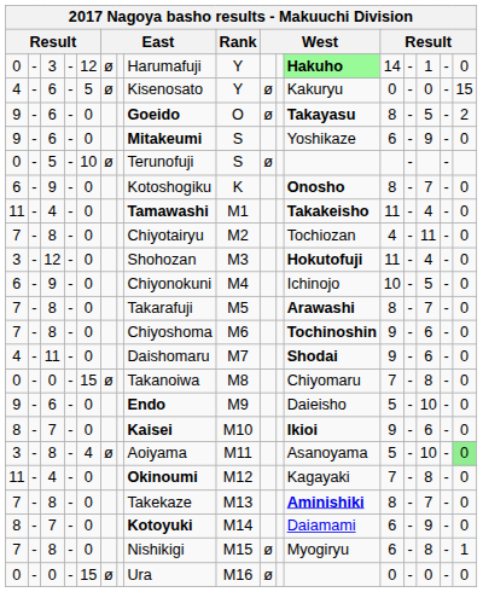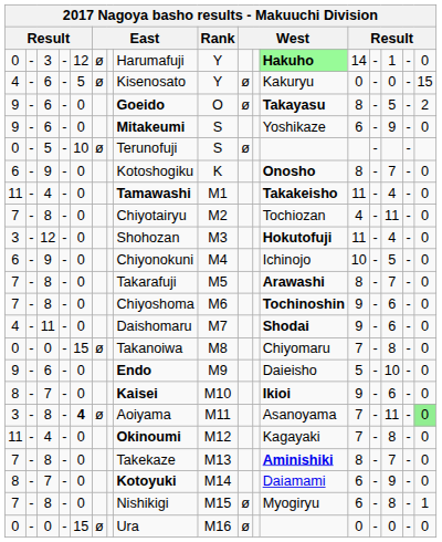 <table class="wikitable">
 <tr>
 <th colspan="17">2017 Nagoya basho results - Makuuchi Division</th>
 </tr>
 <tr>
 <th colspan="5">Result</th>
 <th colspan="3">East</th>
 <th>Rank</th>
 <th colspan="3">West</th>
 <th colspan="5">Result</th>
 </tr>
 <tr>
 <td align=center>0</td>
 <td align=center>-</td>
 <td align=center>3</td>
 <td align=center>-</td>
 <td align=center>12</td>
 <td align=center>ø</td>
 <td align=center></td>
 <td>Harumafuji</td>
 <td align=center>Y</td>
 <td align=center></td>
 <td align=center></td>
 <td style="background: PaleGreen;"><strong>Hakuho</strong></td>
 <td align=center>14</td>
 <td align=center>-</td>
 <td align=center>1</td>
 <td align=center>-</td>
 <td align=center>0</td>
 </tr>
 <tr>
 <td align=center>4</td>
 <td align=center>-</td>
 <td align=center>6</td>
 <td align=center>-</td>
 <td align=center>5</td>
 <td align=center>ø</td>
 <td align=center></td>
 <td>Kisenosato</td>
 <td align=center>Y</td>
 <td align=center>ø</td>
 <td align=center></td>
 <td>Kakuryu</td>
 <td align=center>0</td>
 <td align=center>-</td>
 <td align=center>0</td>
 <td align=center>-</td>
 <td align=center>15</td>
 </tr>
 <tr>
 <td align=center>9</td>
 <td align=center>-</td>
 <td align=center>6</td>
 <td align=center>-</td>
 <td align=center>0</td>
 <td align=center></td>
 <td align=center></td>
 <td><strong>Goeido</strong></td>
 <td align=center>O</td>
 <td align=center>ø</td>
 <td align=center></td>
 <td><strong>Takayasu</strong></td>
 <td align=center>8</td>
 <td align=center>-</td>
 <td align=center>5</td>
 <td align=center>-</td>
 <td align=center>2</td>
 </tr>
 <tr>
 <td align=center>9</td>
 <td align=center>-</td>
 <td align=center>6</td>
 <td align=center>-</td>
 <td align=center>0</td>
 <td align=center></td>
 <td align=center></td>
 <td><strong>Mitakeumi</strong></td>
 <td align=center>S</td>
 <td align=center></td>
 <td align=center></td>
 <td>Yoshikaze</td>
 <td align=center>6</td>
 <td align=center>-</td>
 <td align=center>9</td>
 <td align=center>-</td>
 <td align=center>0</td>
 </tr>
 <tr>
 <td align=center>0</td>
 <td align=center>-</td>
 <td align=center>5</td>
 <td align=center>-</td>
 <td align=center>10</td>
 <td align=center>ø</td>
 <td align=center></td>
 <td>Terunofuji</td>
 <td align=center>S</td>
 <td align=center>ø</td>
 <td align=center></td>
 <td></td>
 <td align=center></td>
 <td align=center>-</td>
 <td align=center></td>
 <td align=center>-</td>
 <td align=center></td>
 </tr>
 <tr>
 <td align=center>6</td>
 <td align=center>-</td>
 <td align=center>9</td>
 <td align=center>-</td>
 <td align=center>0</td>
 <td align=center></td>
 <td align=center></td>
 <td>Kotoshogiku</td>
 <td align=center>K</td>
 <td align=center></td>
 <td align=center></td>
 <td><strong>Onosho</strong></td>
 <td align=center>8</td>
 <td align=center>-</td>
 <td align=center>7</td>
 <td align=center>-</td>
 <td align=center>0</td>
 </tr>
 <tr>
 <td align=center>11</td>
 <td align=center>-</td>
 <td align=center>4</td>
 <td align=center>-</td>
 <td align=center>0</td>
 <td align=center></td>
 <td align=center></td>
 <td><strong>Tamawashi</strong></td>
 <td align=center>M1</td>
 <td align=center></td>
 <td align=center></td>
 <td><strong>Takakeisho</strong></td>
 <td align=center>11</td>
 <td align=center>-</td>
 <td align=center>4</td>
 <td align=center>-</td>
 <td align=center>0</td>
 </tr>
 <tr>
 <td align=center>7</td>
 <td align=center>-</td>
 <td align=center>8</td>
 <td align=center>-</td>
 <td align=center>0</td>
 <td align=center></td>
 <td align=center></td>
 <td>Chiyotairyu</td>
 <td align=center>M2</td>
 <td align=center></td>
 <td align=center></td>
 <td>Tochiozan</td>
 <td align=center>4</td>
 <td align=center>-</td>
 <td align=center>11</td>
 <td align=center>-</td>
 <td align=center>0</td>
 </tr>
 <tr>
 <td align=center>3</td>
 <td align=center>-</td>
 <td align=center>12</td>
 <td align=center>-</td>
 <td align=center>0</td>
 <td align=center></td>
 <td align=center></td>
 <td>Shohozan</td>
 <td align=center>M3</td>
 <td align=center></td>
 <td align=center></td>
 <td><strong>Hokutofuji</strong></td>
 <td align=center>11</td>
 <td align=center>-</td>
 <td align=center>4</td>
 <td align=center>-</td>
 <td align=center>0</td>
 </tr>
 <tr>
 <td align=center>6</td>
 <td align=center>-</td>
 <td align=center>9</td>
 <td align=center>-</td>
 <td align=center>0</td>
 <td align=center></td>
 <td align=center></td>
 <td>Chiyonokuni</td>
 <td align=center>M4</td>
 <td align=center></td>
 <td align=center></td>
 <td>Ichinojo</td>
 <td align=center>10</td>
 <td align=center>-</td>
 <td align=center>5</td>
 <td align=center>-</td>
 <td align=center>0</td>
 </tr>
 <tr>
 <td align=center>7</td>
 <td align=center>-</td>
 <td align=center>8</td>
 <td align=center>-</td>
 <td align=center>0</td>
 <td align=center></td>
 <td align=center></td>
 <td>Takarafuji</td>
 <td align=center>M5</td>
 <td align=center></td>
 <td align=center></td>
 <td><strong>Arawashi</strong></td>
 <td align=center>8</td>
 <td align=center>-</td>
 <td align=center>7</td>
 <td align=center>-</td>
 <td align=center>0</td>
 </tr>
 <tr>
 <td align=center>7</td>
 <td align=center>-</td>
 <td align=center>8</td>
 <td align=center>-</td>
 <td align=center>0</td>
 <td align=center></td>
 <td align=center></td>
 <td>Chiyoshoma</td>
 <td align=center>M6</td>
 <td align=center></td>
 <td align=center></td>
 <td><strong>Tochinoshin</strong></td>
 <td align=center>9</td>
 <td align=center>-</td>
 <td align=center>6</td>
 <td align=center>-</td>
 <td align=center>0</td>
 </tr>
 <tr>
 <td align=center>4</td>
 <td align=center>-</td>
 <td align=center>11</td>
 <td align=center>-</td>
 <td align=center>0</td>
 <td align=center></td>
 <td align=center></td>
 <td>Daishomaru</td>
 <td align=center>M7</td>
 <td align=center></td>
 <td align=center></td>
 <td><strong>Shodai</strong></td>
 <td align=center>9</td>
 <td align=center>-</td>
 <td align=center>6</td>
 <td align=center>-</td>
 <td align=center>0</td>
 </tr>
 <tr>
 <td align=center>0</td>
 <td align=center>-</td>
 <td align=center>0</td>
 <td align=center>-</td>
 <td align=center>15</td>
 <td align=center>ø</td>
 <td align=center></td>
 <td>Takanoiwa</td>
 <td align=center>M8</td>
 <td align=center></td>
 <td align=center></td>
 <td>Chiyomaru</td>
 <td align=center>7</td>
 <td align=center>-</td>
 <td align=center>8</td>
 <td align=center>-</td>
 <td align=center>0</td>
 </tr>
 <tr>
 <td align=center>9</td>
 <td align=center>-</td>
 <td align=center>6</td>
 <td align=center>-</td>
 <td align=center>0</td>
 <td align=center></td>
 <td align=center></td>
 <td><strong>Endo</strong></td>
 <td align=center>M9</td>
 <td align=center></td>
 <td align=center></td>
 <td>Daieisho</td>
 <td align=center>5</td>
 <td align=center>-</td>
 <td align=center>10</td>
 <td align=center>-</td>
 <td align=center>0</td>
 </tr>
 <tr>
 <td align=center>8</td>
 <td align=center>-</td>
 <td align=center>7</td>
 <td align=center>-</td>
 <td align=center>0</td>
 <td align=center></td>
 <td align=center></td>
 <td><strong>Kaisei</strong></td>
 <td align=center>M10</td>
 <td align=center></td>
 <td align=center></td>
 <td><strong>Ikioi</strong></td>
 <td align=center>9</td>
 <td align=center>-</td>
 <td align=center>6</td>
 <td align=center>-</td>
 <td align=center>0</td>
 </tr>
 <tr>
 <td align=center>3</td>
 <td align=center>-</td>
 <td align=center>8</td>
 <td align=center>-</td>
-<td align=center>4</td>
+<td align=center><strong>4</strong></td>
 <td align=center>ø</td>
 <td align=center></td>
 <td>Aoiyama</td>
 <td align=center>M11</td>
 <td align=center></td>
 <td align=center></td>
 <td>Asanoyama</td>
-<td align=center>5</td>
+<td align=center>7</td>
 <td align=center>-</td>
-<td align=center>10</td>
+<td align=center>11</td>
 <td align=center>-</td>
 <td align=center style="background: lightgreen;">0</td>
 </tr>
 <tr>
 <td align=center>11</td>
 <td align=center>-</td>
 <td align=center>4</td>
 <td align=center>-</td>
 <td align=center>0</td>
 <td align=center></td>
 <td align=center></td>
 <td><strong>Okinoumi</strong></td>
 <td align=center>M12</td>
 <td align=center></td>
 <td align=center></td>
 <td>Kagayaki</td>
 <td align=center>7</td>
 <td align=center>-</td>
 <td align=center>8</td>
 <td align=center>-</td>
 <td align=center>0</td>
 </tr>
 <tr>
 <td align=center>7</td>
 <td align=center>-</td>
 <td align=center>8</td>
 <td align=center>-</td>
 <td align=center>0</td>
 <td align=center></td>
 <td align=center></td>
 <td>Takekaze</td>
 <td align=center>M13</td>
 <td align=center></td>
 <td align=center></td>
 <td><strong><a href='#'>Aminishiki</a></strong></td>
 <td align=center>8</td>
 <td align=center>-</td>
 <td align=center>7</td>
 <td align=center>-</td>
 <td align=center>0</td>
 </tr>
 <tr>
 <td align=center>8</td>
 <td align=center>-</td>
 <td align=center>7</td>
 <td align=center>-</td>
 <td align=center>0</td>
 <td align=center></td>
 <td align=center></td>
 <td><strong>Kotoyuki</strong></td>
 <td align=center>M14</td>
 <td align=center></td>
 <td align=center></td>
 <td><a href='#'>Daiamami</a></td>
 <td align=center>6</td>
 <td align=center>-</td>
 <td align=center>9</td>
 <td align=center>-</td>
 <td align=center>0</td>
 </tr>
 <tr>
 <td align=center>7</td>
 <td align=center>-</td>
 <td align=center>8</td>
 <td align=center>-</td>
 <td align=center>0</td>
 <td align=center></td>
 <td align=center></td>
 <td>Nishikigi</td>
 <td align=center>M15</td>
 <td align=center>ø</td>
 <td align=center></td>
 <td>Myogiryu</td>
 <td align=center>6</td>
 <td align=center>-</td>
 <td align=center>8</td>
 <td align=center>-</td>
 <td align=center>1</td>
 </tr>
 <tr>
 <td align=center>0</td>
 <td align=center>-</td>
 <td align=center>0</td>
 <td align=center>-</td>
 <td align=center>15</td>
 <td align=center>ø</td>
 <td align=center></td>
 <td>Ura</td>
 <td align=center>M16</td>
 <td align=center>ø</td>
 <td align=center></td>
 <td></td>
 <td align=center>0</td>
 <td align=center>-</td>
 <td align=center>0</td>
 <td align=center>-</td>
 <td align=center>0</td>
 </tr>
 </table>
